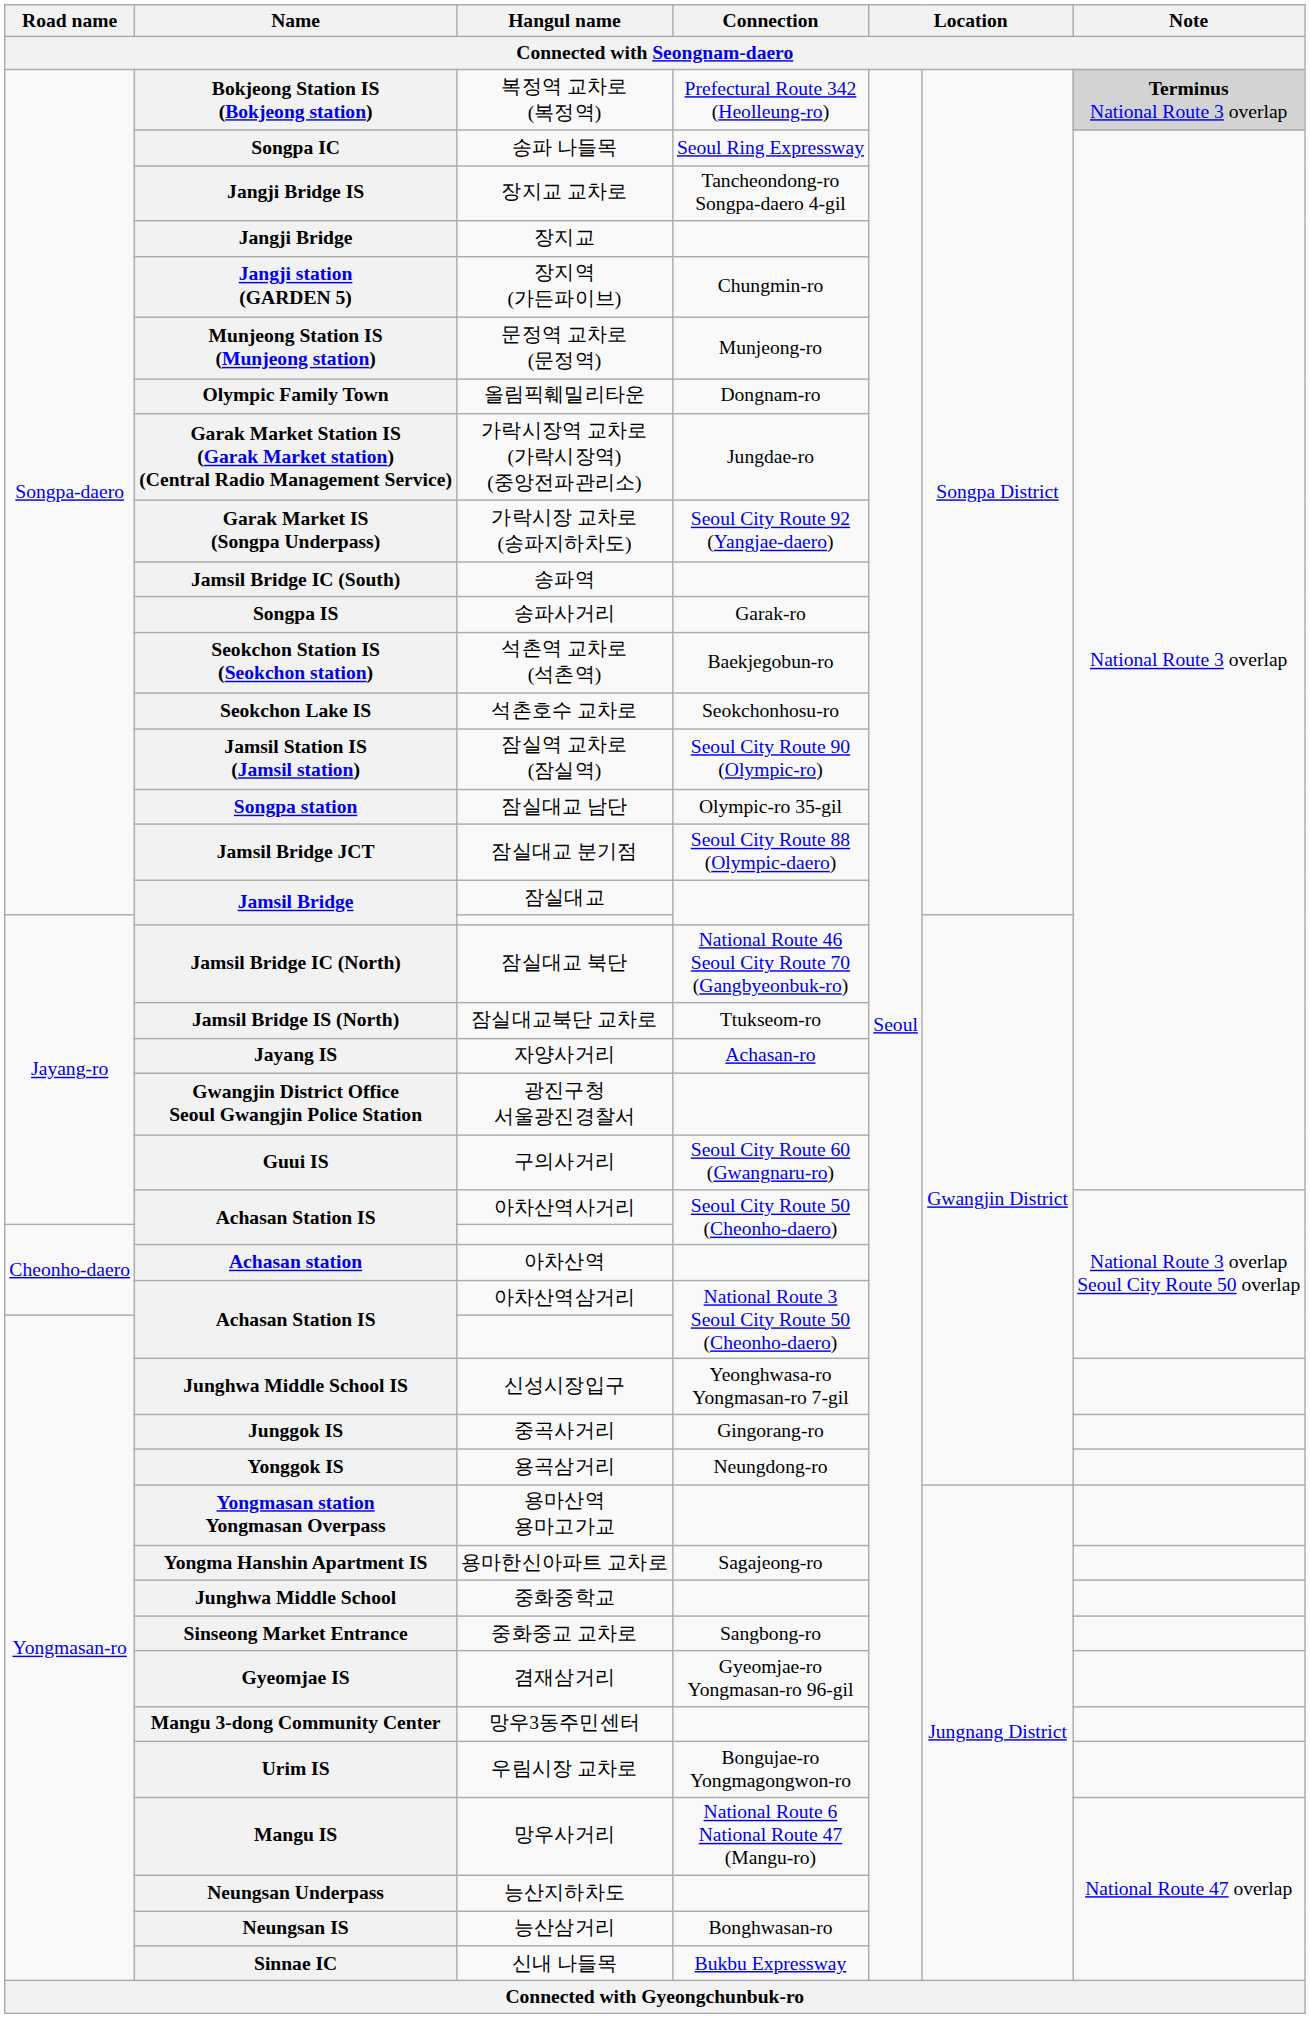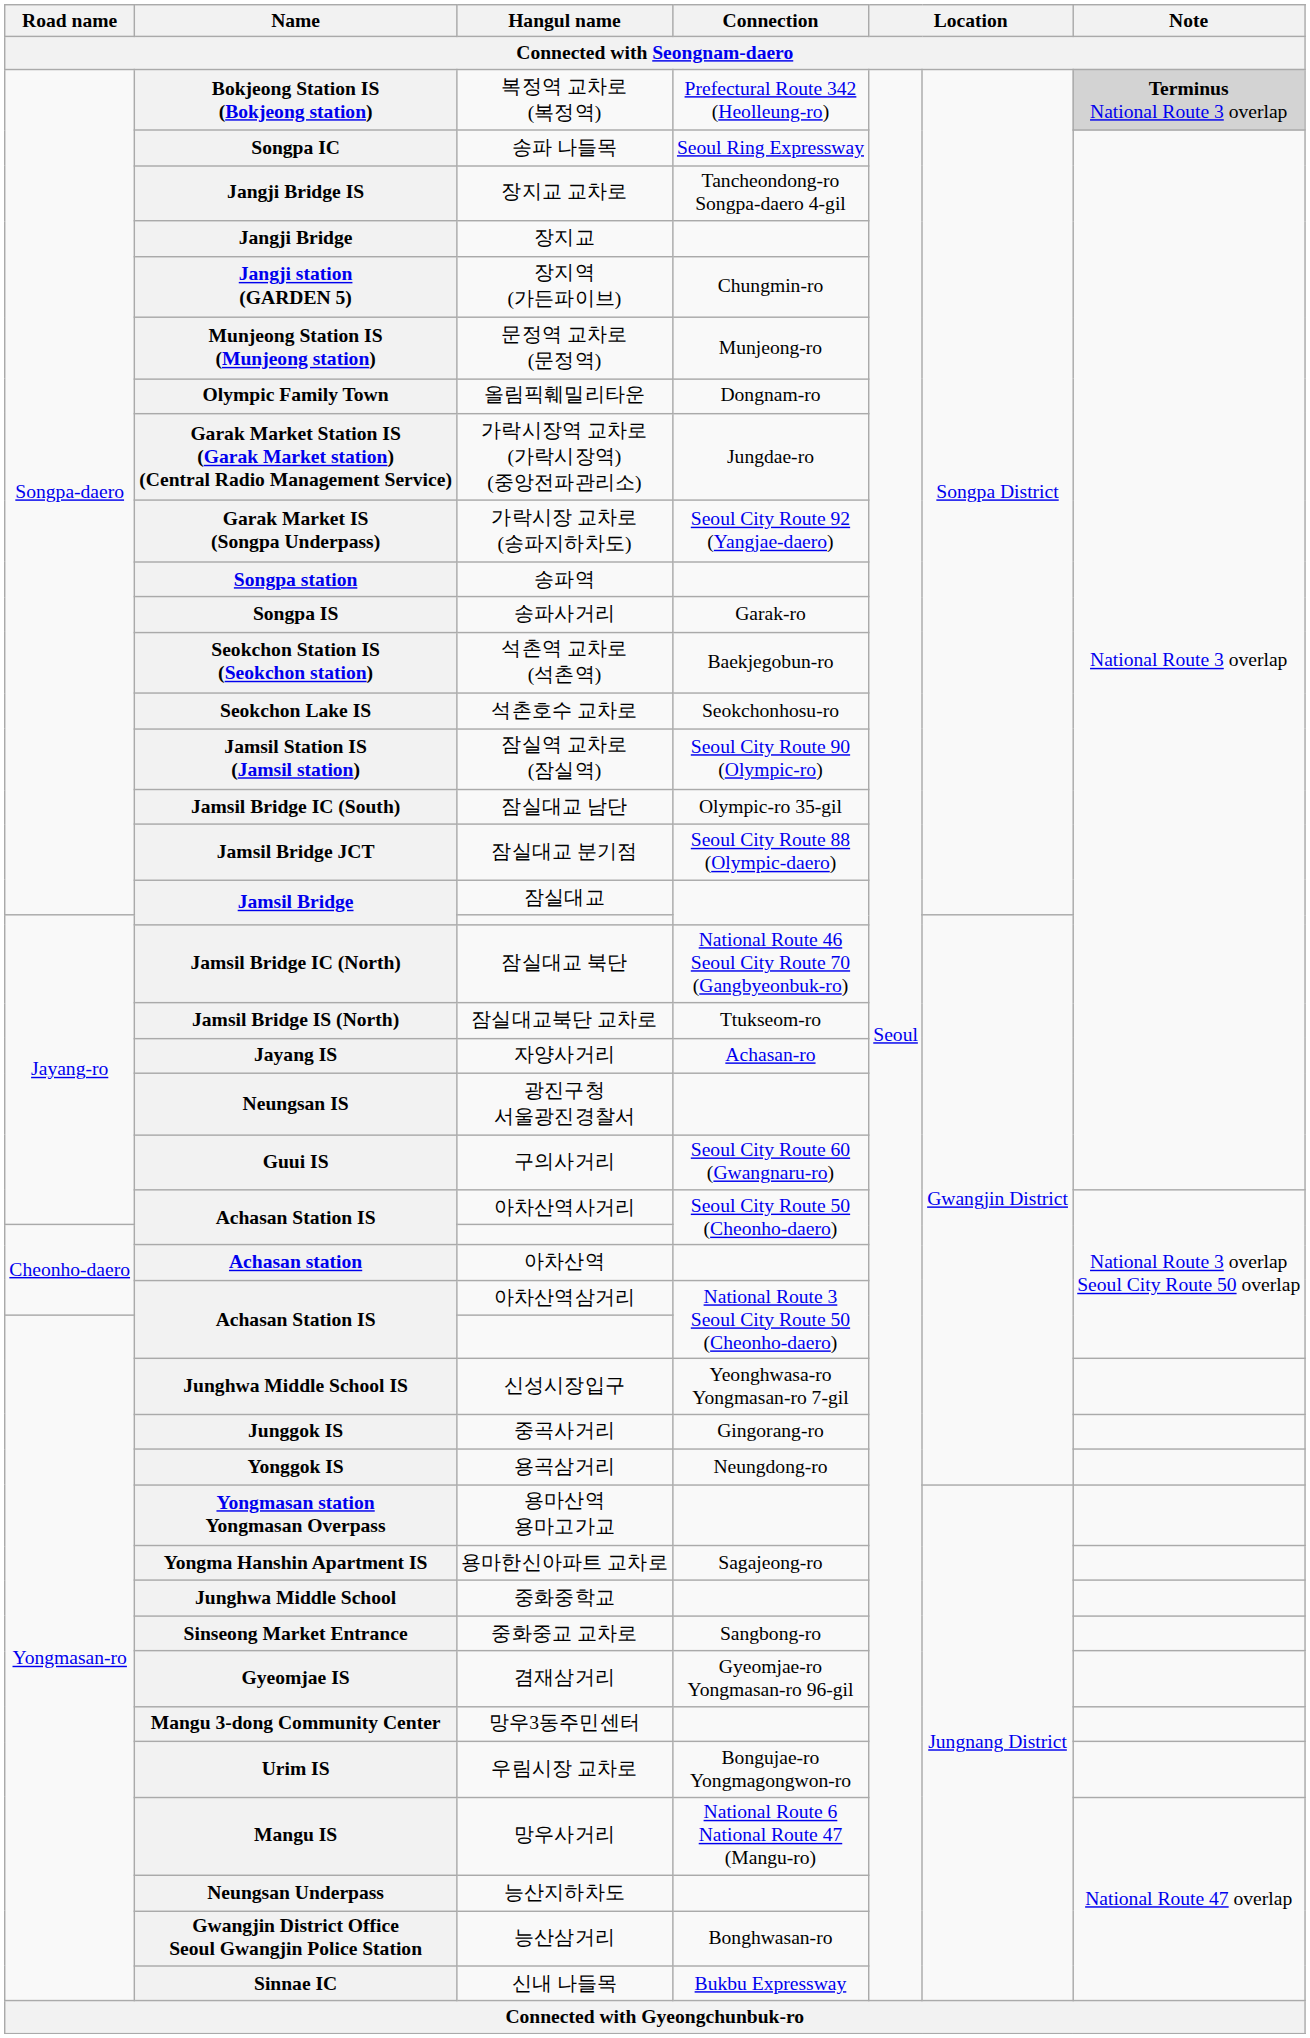 <table class="wikitable" style="font-size: 85%; text-align: center;">
 <tr>
 <th>Road name</th>
 <th>Name</th>
 <th>Hangul name</th>
 <th>Connection</th>
 <th colspan="2">Location</th>
 <th>Note</th>
 </tr>
 <tr>
 <th colspan=7>Connected with <a href='#'>Seongnam-daero</a></th>
 </tr>
 <tr>
 <td rowspan=17><a href='#'>Songpa-daero</a></td>
 <th>Bokjeong Station IS<br>(<a href='#'>Bokjeong station</a>)</th>
 <td>복정역 교차로<br>(복정역)</td>
 <td><a href='#'>Prefectural Route 342</a><br>(<a href='#'>Heolleung-ro</a>)</td>
 <td rowspan=42><a href='#'>Seoul</a></td>
 <td rowspan=17><a href='#'>Songpa District</a></td>
 <td style="background: lightgrey;"><strong>Terminus</strong><br><a href='#'>National Route 3</a> overlap</td>
 </tr>
 <tr>
 <th>Songpa IC</th>
 <td>송파 나들목</td>
 <td><a href='#'>Seoul Ring Expressway</a></td>
 <td rowspan=22><a href='#'>National Route 3</a> overlap</td>
 </tr>
 <tr>
 <th>Jangji Bridge IS</th>
 <td>장지교 교차로</td>
 <td>Tancheondong-ro<br>Songpa-daero 4-gil</td>
 </tr>
 <tr>
 <th>Jangji Bridge</th>
 <td>장지교</td>
 <td></td>
 </tr>
 <tr>
 <th><a href='#'>Jangji station</a><br>(GARDEN 5)</th>
 <td>장지역<br>(가든파이브)</td>
 <td>Chungmin-ro</td>
 </tr>
 <tr>
 <th>Munjeong Station IS<br>(<a href='#'>Munjeong station</a>)</th>
 <td>문정역 교차로<br>(문정역)</td>
 <td>Munjeong-ro</td>
 </tr>
 <tr>
 <th>Olympic Family Town</th>
 <td>올림픽훼밀리타운</td>
 <td>Dongnam-ro</td>
 </tr>
 <tr>
 <th>Garak Market Station IS<br>(<a href='#'>Garak Market station</a>)<br>(Central Radio Management Service)</th>
 <td>가락시장역 교차로<br>(가락시장역)<br>(중앙전파관리소)</td>
 <td>Jungdae-ro</td>
 </tr>
 <tr>
 <th>Garak Market IS<br>(Songpa Underpass)</th>
 <td>가락시장 교차로<br>(송파지하차도)</td>
 <td><a href='#'>Seoul City Route 92</a><br>(<a href='#'>Yangjae-daero</a>)</td>
 </tr>
 <tr>
-<th>Jamsil Bridge IC (South)</th>
+<th><a href='#'>Songpa station</a></th>
 <td>송파역</td>
 <td></td>
 </tr>
 <tr>
 <th>Songpa IS</th>
 <td>송파사거리</td>
 <td>Garak-ro</td>
 </tr>
 <tr>
 <th>Seokchon Station IS<br>(<a href='#'>Seokchon station</a>)</th>
 <td>석촌역 교차로<br>(석촌역)</td>
 <td>Baekjegobun-ro</td>
 </tr>
 <tr>
 <th>Seokchon Lake IS</th>
 <td>석촌호수 교차로</td>
 <td>Seokchonhosu-ro</td>
 </tr>
 <tr>
 <th>Jamsil Station IS<br>(<a href='#'>Jamsil station</a>)</th>
 <td>잠실역 교차로<br>(잠실역)</td>
 <td><a href='#'>Seoul City Route 90</a><br>(<a href='#'>Olympic-ro</a>)</td>
 </tr>
 <tr>
-<th><a href='#'>Songpa station</a></th>
+<th>Jamsil Bridge IC (South)</th>
 <td>잠실대교 남단</td>
 <td>Olympic-ro 35-gil</td>
 </tr>
 <tr>
 <th>Jamsil Bridge JCT</th>
 <td>잠실대교 분기점</td>
 <td><a href='#'>Seoul City Route 88</a><br>(<a href='#'>Olympic-daero</a>)</td>
 </tr>
 <tr>
 <th rowspan=2><a href='#'>Jamsil Bridge</a></th>
 <td>잠실대교</td>
 <td rowspan=2></td>
 </tr>
 <tr>
 <td rowspan=7><a href='#'>Jayang-ro</a></td>
 <td></td>
 <td rowspan=14><a href='#'>Gwangjin District</a></td>
 </tr>
 <tr>
 <th>Jamsil Bridge IC (North)</th>
 <td>잠실대교 북단</td>
 <td><a href='#'>National Route 46</a><br><a href='#'>Seoul City Route 70</a><br>(<a href='#'>Gangbyeonbuk-ro</a>)</td>
 </tr>
 <tr>
 <th>Jamsil Bridge IS (North)</th>
 <td>잠실대교북단 교차로</td>
 <td>Ttukseom-ro</td>
 </tr>
 <tr>
 <th>Jayang IS</th>
 <td>자양사거리</td>
 <td><a href='#'>Achasan-ro</a></td>
 </tr>
 <tr>
-<th>Gwangjin District Office<br>Seoul Gwangjin Police Station</th>
+<th>Neungsan IS</th>
 <td>광진구청<br>서울광진경찰서</td>
 <td></td>
 </tr>
 <tr>
 <th>Guui IS</th>
 <td>구의사거리</td>
 <td><a href='#'>Seoul City Route 60</a><br>(<a href='#'>Gwangnaru-ro</a>)</td>
 </tr>
 <tr>
 <th rowspan=2>Achasan Station IS</th>
 <td>아차산역사거리</td>
 <td rowspan=2><a href='#'>Seoul City Route 50</a><br>(<a href='#'>Cheonho-daero</a>)</td>
 <td rowspan=5><a href='#'>National Route 3</a> overlap<br><a href='#'>Seoul City Route 50</a> overlap</td>
 </tr>
 <tr>
 <td rowspan=3><a href='#'>Cheonho-daero</a> </td>
 </tr>
 <tr>
 <th><a href='#'>Achasan station</a></th>
 <td>아차산역</td>
 <td></td>
 </tr>
 <tr>
 <th rowspan=2>Achasan Station IS</th>
 <td>아차산역삼거리</td>
 <td rowspan=2><a href='#'>National Route 3</a><br><a href='#'>Seoul City Route 50</a><br>(<a href='#'>Cheonho-daero</a>)</td>
 </tr>
 <tr>
 <td rowspan=15><a href='#'>Yongmasan-ro</a> </td>
 </tr>
 <tr>
 <th>Junghwa Middle School IS</th>
 <td>신성시장입구</td>
 <td>Yeonghwasa-ro<br>Yongmasan-ro 7-gil</td>
 <td></td>
 </tr>
 <tr>
 <th>Junggok IS</th>
 <td>중곡사거리</td>
 <td>Gingorang-ro</td>
 <td></td>
 </tr>
 <tr>
 <th>Yonggok IS</th>
 <td>용곡삼거리</td>
 <td>Neungdong-ro</td>
 <td></td>
 </tr>
 <tr>
 <th><a href='#'>Yongmasan station</a><br>Yongmasan Overpass</th>
 <td>용마산역<br>용마고가교</td>
 <td></td>
 <td rowspan=11><a href='#'>Jungnang District</a></td>
 <td></td>
 </tr>
 <tr>
 <th>Yongma Hanshin Apartment IS</th>
 <td>용마한신아파트 교차로</td>
 <td>Sagajeong-ro</td>
 <td></td>
 </tr>
 <tr>
 <th>Junghwa Middle School</th>
 <td>중화중학교</td>
 <td></td>
 <td></td>
 </tr>
 <tr>
 <th>Sinseong Market Entrance</th>
 <td>중화중교 교차로</td>
 <td>Sangbong-ro</td>
 <td></td>
 </tr>
 <tr>
 <th>Gyeomjae IS</th>
 <td>겸재삼거리</td>
 <td>Gyeomjae-ro<br>Yongmasan-ro 96-gil</td>
 <td></td>
 </tr>
 <tr>
 <th>Mangu 3-dong Community Center</th>
 <td>망우3동주민센터</td>
 <td></td>
 <td></td>
 </tr>
 <tr>
 <th>Urim IS</th>
 <td>우림시장 교차로</td>
 <td>Bongujae-ro<br>Yongmagongwon-ro</td>
 <td></td>
 </tr>
 <tr>
 <th>Mangu IS</th>
 <td>망우사거리</td>
 <td><a href='#'>National Route 6</a><br><a href='#'>National Route 47</a><br>(Mangu-ro)</td>
 <td rowspan=4><a href='#'>National Route 47</a> overlap</td>
 </tr>
 <tr>
 <th>Neungsan Underpass</th>
 <td>능산지하차도</td>
 <td></td>
 </tr>
 <tr>
-<th>Neungsan IS</th>
+<th>Gwangjin District Office<br>Seoul Gwangjin Police Station</th>
 <td>능산삼거리</td>
 <td>Bonghwasan-ro</td>
 </tr>
 <tr>
 <th>Sinnae IC</th>
 <td>신내 나들목</td>
 <td><a href='#'>Bukbu Expressway</a></td>
 </tr>
 <tr>
 <th colspan=7>Connected with Gyeongchunbuk-ro</th>
 </tr>
 <tr>
 </tr>
 </table>
